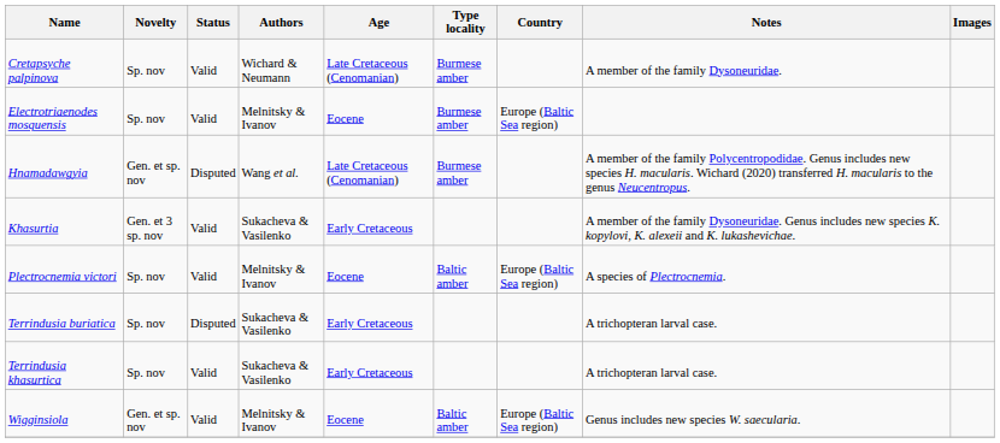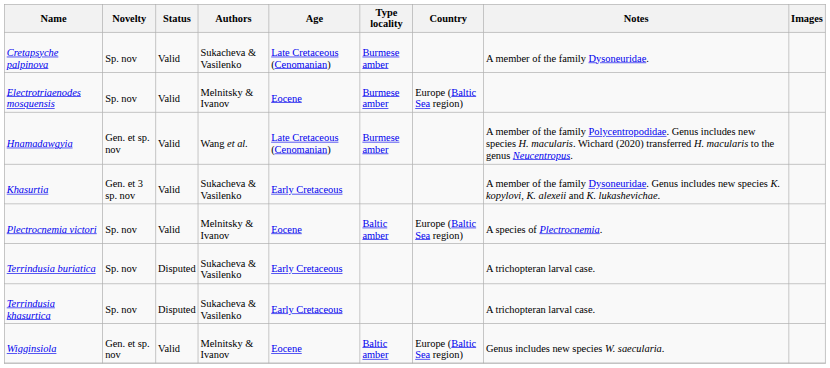 <table class="wikitable sortable" align="center" width="100%">
 <tr>
 <th>Name</th>
 <th>Novelty</th>
 <th>Status</th>
 <th>Authors</th>
 <th>Age</th>
 <th>Type locality</th>
 <th>Country</th>
 <th>Notes</th>
 <th>Images</th>
 </tr>
 <tr>
 <td><br><em><a href='#'>Cretapsyche palpinova</a></em></td>
 <td><br>Sp. nov</td>
 <td><br>Valid</td>
-<td><br>Wichard & Neumann</td>
+<td><br>Sukacheva & Vasilenko</td>
 <td><br><a href='#'>Late Cretaceous</a> (<a href='#'>Cenomanian</a>)</td>
 <td><br><a href='#'>Burmese amber</a></td>
 <td><br></td>
 <td><br>A member of the family <a href='#'>Dysoneuridae</a>.</td>
 <td></td>
 </tr>
 <tr>
 <td><br><em><a href='#'>Electrotriaenodes mosquensis</a></em></td>
 <td><br>Sp. nov</td>
 <td><br>Valid</td>
 <td><br>Melnitsky & Ivanov</td>
 <td><br><a href='#'>Eocene</a></td>
 <td><br><a href='#'>Burmese amber</a></td>
 <td><br>Europe (<a href='#'>Baltic Sea</a> region)</td>
 <td></td>
 <td></td>
 </tr>
 <tr>
 <td><br><em><a href='#'>Hnamadawgyia</a></em></td>
 <td><br>Gen. et sp. nov</td>
-<td><br>Disputed</td>
+<td><br>Valid</td>
 <td><br>Wang <em>et al.</em></td>
 <td><br><a href='#'>Late Cretaceous</a> (<a href='#'>Cenomanian</a>)</td>
 <td><br><a href='#'>Burmese amber</a></td>
 <td><br></td>
 <td><br>A member of the family <a href='#'>Polycentropodidae</a>. Genus includes new species <em>H. macularis</em>. Wichard (2020) transferred <em>H. macularis</em> to the genus <em><a href='#'>Neucentropus</a></em>.</td>
 <td></td>
 </tr>
 <tr>
 <td><br><em><a href='#'>Khasurtia</a></em></td>
 <td><br>Gen. et 3 sp. nov</td>
 <td><br>Valid</td>
 <td><br>Sukacheva & Vasilenko</td>
 <td><br><a href='#'>Early Cretaceous</a></td>
 <td></td>
 <td><br></td>
 <td><br>A member of the family <a href='#'>Dysoneuridae</a>. Genus includes new species <em>K. kopylovi</em>, <em>K. alexeii</em> and <em>K. lukashevichae</em>.</td>
 <td></td>
 </tr>
 <tr>
 <td><br><em><a href='#'>Plectrocnemia victori</a></em></td>
 <td><br>Sp. nov</td>
 <td><br>Valid</td>
 <td><br>Melnitsky & Ivanov</td>
 <td><br><a href='#'>Eocene</a></td>
 <td><br><a href='#'>Baltic amber</a></td>
 <td><br>Europe (<a href='#'>Baltic Sea</a> region)</td>
 <td><br>A species of <em><a href='#'>Plectrocnemia</a></em>.</td>
 <td></td>
 </tr>
 <tr>
 <td><br><em><a href='#'>Terrindusia buriatica</a></em></td>
 <td><br>Sp. nov</td>
 <td><br>Disputed</td>
 <td><br>Sukacheva & Vasilenko</td>
 <td><br><a href='#'>Early Cretaceous</a></td>
 <td></td>
 <td><br></td>
 <td><br>A trichopteran larval case.</td>
 <td></td>
 </tr>
 <tr>
 <td><br><em><a href='#'>Terrindusia khasurtica</a></em></td>
 <td><br>Sp. nov</td>
-<td><br>Valid</td>
+<td><br>Disputed</td>
 <td><br>Sukacheva & Vasilenko</td>
 <td><br><a href='#'>Early Cretaceous</a></td>
 <td></td>
 <td><br></td>
 <td><br>A trichopteran larval case.</td>
 <td></td>
 </tr>
 <tr>
 <td><br><em><a href='#'>Wigginsiola</a></em></td>
 <td><br>Gen. et sp. nov</td>
 <td><br>Valid</td>
 <td><br>Melnitsky & Ivanov</td>
 <td><br><a href='#'>Eocene</a></td>
 <td><br><a href='#'>Baltic amber</a></td>
 <td><br>Europe (<a href='#'>Baltic Sea</a> region)</td>
 <td><br>Genus includes new species <em>W. saecularia</em>.</td>
 <td></td>
 </tr>
 <tr>
 </tr>
 </table>
